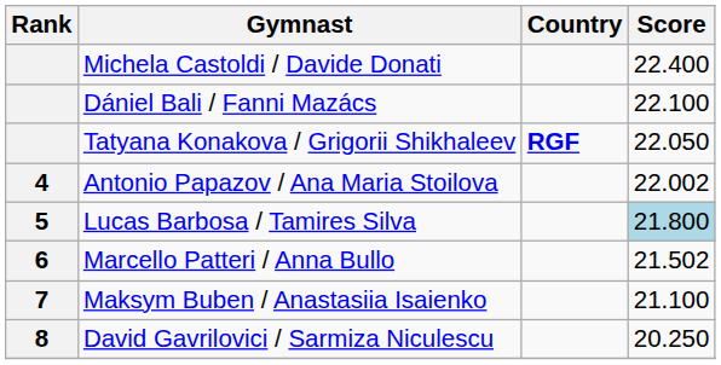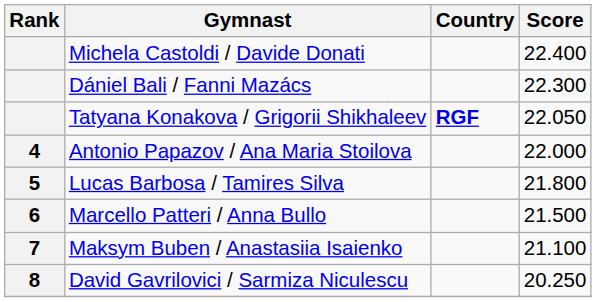 <table class="wikitable sortable">
 <tr>
 <th>Rank</th>
 <th>Gymnast</th>
 <th>Country</th>
 <th>Score</th>
 </tr>
 <tr>
 <th></th>
 <td><a href='#'>Michela Castoldi</a> / <a href='#'>Davide Donati</a></td>
 <td></td>
 <td>22.400</td>
 </tr>
 <tr>
 <th></th>
 <td><a href='#'>Dániel Bali</a> / <a href='#'>Fanni Mazács</a></td>
 <td></td>
-<td>22.100</td>
+<td>22.300</td>
 </tr>
 <tr>
 <th></th>
 <td><a href='#'>Tatyana Konakova</a> / <a href='#'>Grigorii Shikhaleev</a></td>
 <td><strong><a href='#'>RGF</a></strong></td>
 <td>22.050</td>
 </tr>
 <tr>
 <th>4</th>
 <td><a href='#'>Antonio Papazov</a> / <a href='#'>Ana Maria Stoilova</a></td>
 <td></td>
-<td>22.002</td>
+<td>22.000</td>
 </tr>
 <tr>
 <th>5</th>
 <td><a href='#'>Lucas Barbosa</a> / <a href='#'>Tamires Silva</a></td>
 <td></td>
-<td style="background: lightblue;">21.800</td>
+<td>21.800</td>
 </tr>
 <tr>
 <th>6</th>
 <td><a href='#'>Marcello Patteri</a> / <a href='#'>Anna Bullo</a></td>
 <td></td>
-<td>21.502</td>
+<td>21.500</td>
 </tr>
 <tr>
 <th>7</th>
 <td><a href='#'>Maksym Buben</a> / <a href='#'>Anastasiia Isaienko</a></td>
 <td></td>
 <td>21.100</td>
 </tr>
 <tr>
 <th>8</th>
 <td><a href='#'>David Gavrilovici</a> /  <a href='#'>Sarmiza Niculescu</a></td>
 <td></td>
 <td>20.250</td>
 </tr>
 <tr>
 </tr>
 </table>
